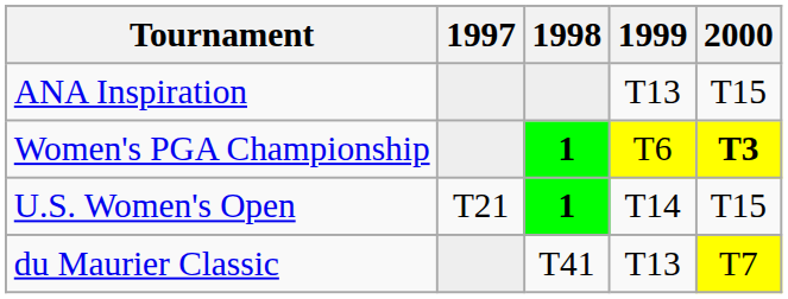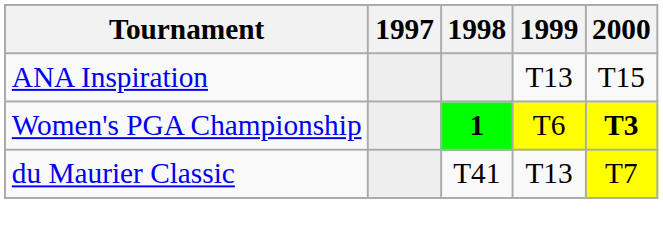 <table class="wikitable" style="font-size:95%;text-align:center;">
 <tr>
 <th>Tournament</th>
 <th>1997</th>
 <th>1998</th>
 <th>1999</th>
 <th>2000</th>
 </tr>
 <tr>
 <td align=left><a href='#'>ANA Inspiration</a></td>
 <td style="background:#eeeeee;"></td>
 <td style="background:#eeeeee;"></td>
 <td>T13</td>
 <td>T15</td>
 </tr>
 <tr>
 <td align=left><a href='#'>Women's PGA Championship</a></td>
 <td style="background:#eeeeee;"></td>
 <td style="background:lime;"><strong>1</strong></td>
 <td style="background:yellow;">T6</td>
 <td style="background:yellow;"><strong>T3</strong></td>
 </tr>
 <tr>
-<td align=left><a href='#'>U.S. Women's Open</a></td>
-<td>T21</td>
-<td style="background:lime;"><strong>1</strong></td>
-<td>T14</td>
-<td>T15</td>
-</tr>
-<tr>
 <td align=left><a href='#'>du Maurier Classic</a></td>
 <td style="background:#eeeeee;"></td>
 <td>T41</td>
 <td>T13</td>
 <td style="background:yellow;">T7</td>
 </tr>
 </table>
